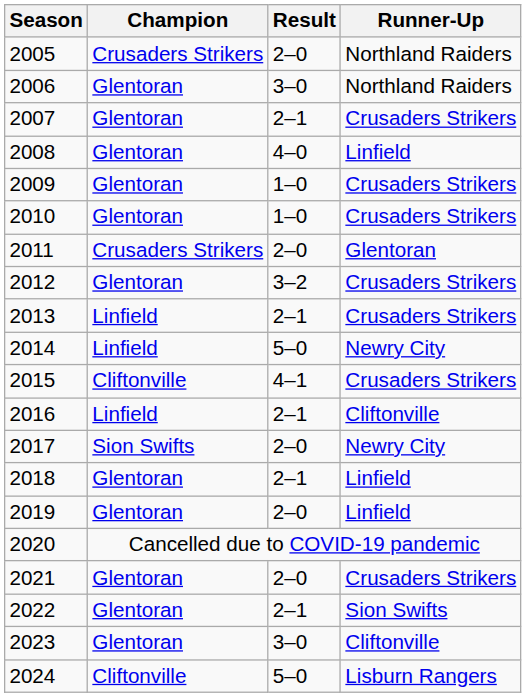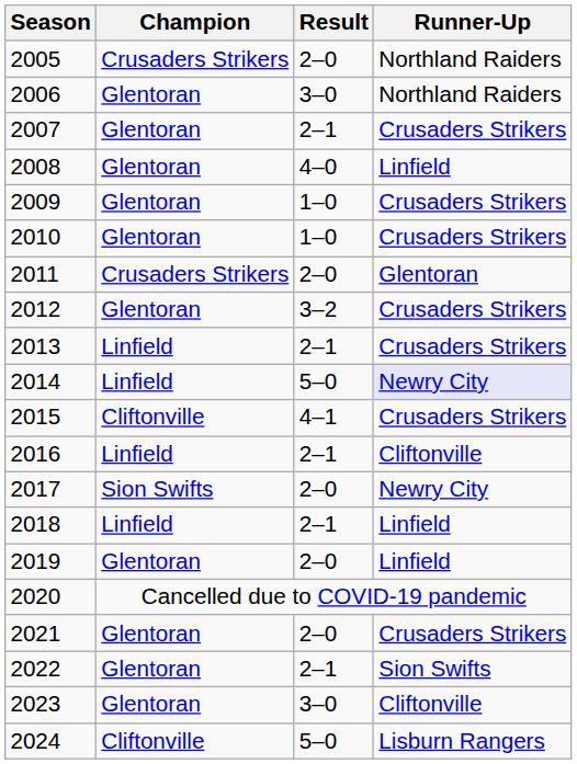 <table class="sortable wikitable">
 <tr>
 <th>Season</th>
 <th>Champion</th>
 <th>Result</th>
 <th>Runner-Up</th>
 </tr>
 <tr>
 <td>2005</td>
 <td><a href='#'>Crusaders Strikers</a></td>
 <td>2–0</td>
 <td>Northland Raiders</td>
 </tr>
 <tr>
 <td>2006</td>
 <td><a href='#'>Glentoran</a></td>
 <td>3–0</td>
 <td>Northland Raiders</td>
 </tr>
 <tr>
 <td>2007</td>
 <td><a href='#'>Glentoran</a></td>
 <td>2–1</td>
 <td><a href='#'>Crusaders Strikers</a></td>
 </tr>
 <tr>
 <td>2008</td>
 <td><a href='#'>Glentoran</a></td>
 <td>4–0</td>
 <td><a href='#'>Linfield</a></td>
 </tr>
 <tr>
 <td>2009</td>
 <td><a href='#'>Glentoran</a></td>
 <td>1–0</td>
 <td><a href='#'>Crusaders Strikers</a></td>
 </tr>
 <tr>
 <td>2010</td>
 <td><a href='#'>Glentoran</a></td>
 <td>1–0</td>
 <td><a href='#'>Crusaders Strikers</a></td>
 </tr>
 <tr>
 <td>2011</td>
 <td><a href='#'>Crusaders Strikers</a></td>
 <td>2–0</td>
 <td><a href='#'>Glentoran</a></td>
 </tr>
 <tr>
 <td>2012</td>
 <td><a href='#'>Glentoran</a></td>
 <td>3–2</td>
 <td><a href='#'>Crusaders Strikers</a></td>
 </tr>
 <tr>
 <td>2013</td>
 <td><a href='#'>Linfield</a></td>
 <td>2–1</td>
 <td><a href='#'>Crusaders Strikers</a></td>
 </tr>
 <tr>
 <td>2014</td>
 <td><a href='#'>Linfield</a></td>
 <td>5–0</td>
-<td><a href='#'>Newry City</a></td>
+<td style="background: lavender;"><a href='#'>Newry City</a></td>
 </tr>
 <tr>
 <td>2015</td>
 <td><a href='#'>Cliftonville</a></td>
 <td>4–1</td>
 <td><a href='#'>Crusaders Strikers</a></td>
 </tr>
 <tr>
 <td>2016</td>
 <td><a href='#'>Linfield</a></td>
 <td>2–1</td>
 <td><a href='#'>Cliftonville</a></td>
 </tr>
 <tr>
 <td>2017</td>
 <td><a href='#'>Sion Swifts</a></td>
 <td>2–0</td>
 <td><a href='#'>Newry City</a></td>
 </tr>
 <tr>
 <td>2018</td>
-<td><a href='#'>Glentoran</a></td>
+<td><a href='#'>Linfield</a></td>
 <td>2–1</td>
 <td><a href='#'>Linfield</a></td>
 </tr>
 <tr>
 <td>2019</td>
 <td><a href='#'>Glentoran</a></td>
 <td>2–0</td>
 <td><a href='#'>Linfield</a></td>
 </tr>
 <tr>
 <td>2020</td>
 <td colspan="3" align=center>Cancelled due to <a href='#'>COVID-19 pandemic</a></td>
 </tr>
 <tr>
 <td>2021</td>
 <td><a href='#'>Glentoran</a></td>
 <td>2–0</td>
 <td><a href='#'>Crusaders Strikers</a></td>
 </tr>
 <tr>
 <td>2022</td>
 <td><a href='#'>Glentoran</a></td>
 <td>2–1</td>
 <td><a href='#'>Sion Swifts</a></td>
 </tr>
 <tr>
 <td>2023</td>
 <td><a href='#'>Glentoran</a></td>
 <td>3–0</td>
 <td><a href='#'>Cliftonville</a></td>
 </tr>
 <tr>
 <td>2024</td>
 <td><a href='#'>Cliftonville</a></td>
 <td>5–0</td>
 <td><a href='#'>Lisburn Rangers</a></td>
 </tr>
 </table>
